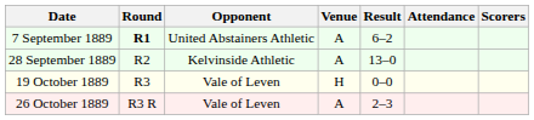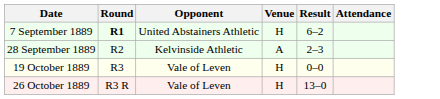 <table class="wikitable sortable" style="font-size:100%; text-align:center">
 <tr>
 <th>Date</th>
 <th>Round</th>
 <th>Opponent</th>
 <th>Venue</th>
 <th>Result</th>
 <th>Attendance</th>
-<th>Scorers</th>
 </tr>
 <tr bgcolor = "#EEFFEE">
 <td>7 September 1889</td>
 <td><strong>R1</strong></td>
 <td>United Abstainers Athletic</td>
-<td>A</td>
+<td>H</td>
 <td>6–2</td>
-<td></td>
 <td></td>
 </tr>
 <tr bgcolor = "#EEFFEE">
 <td>28 September 1889</td>
 <td>R2</td>
 <td>Kelvinside Athletic</td>
 <td>A</td>
-<td>13–0</td>
-<td></td>
+<td>2–3</td>
 <td></td>
 </tr>
 <tr bgcolor = "#FFFFEE">
 <td>19 October 1889</td>
 <td>R3</td>
 <td>Vale of Leven</td>
 <td>H</td>
 <td>0–0</td>
 <td></td>
-<td></td>
 </tr>
 <tr bgcolor = "#FFEEEE">
 <td>26 October 1889</td>
 <td>R3 R</td>
 <td>Vale of Leven</td>
-<td>A</td>
-<td>2–3</td>
-<td></td>
+<td>H</td>
+<td>13–0</td>
 <td></td>
 </tr>
 </table>
